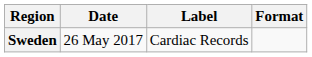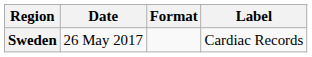 <table class="wikitable plainrowheaders" style="text-align:center">
 <tr>
 <th>Region</th>
 <th>Date</th>
+<th>Format</th>
 <th>Label</th>
-<th>Format</th>
 </tr>
 <tr>
 <th scope="row">Sweden</th>
 <td>26 May 2017</td>
+<td></td>
 <td>Cardiac Records</td>
-<td></td>
 </tr>
 </table>
